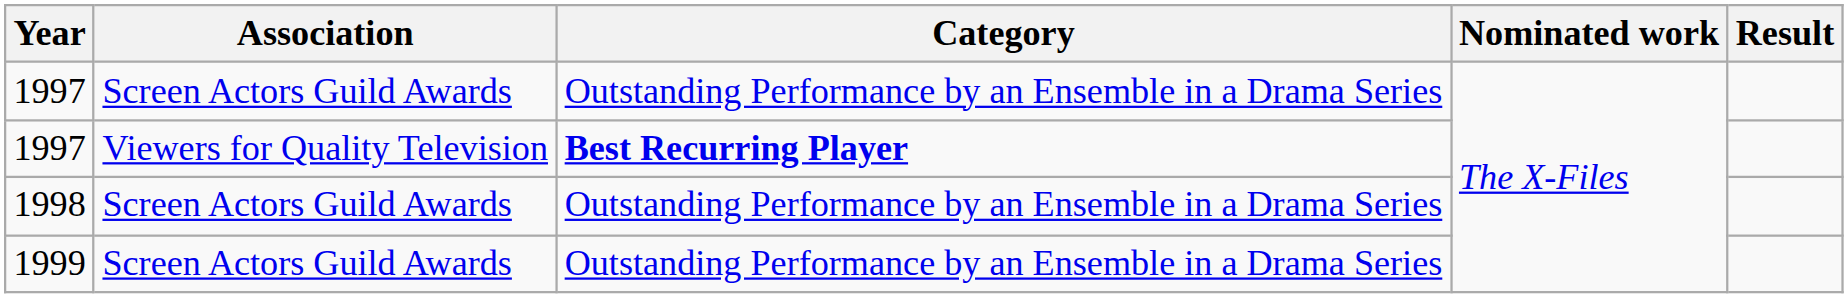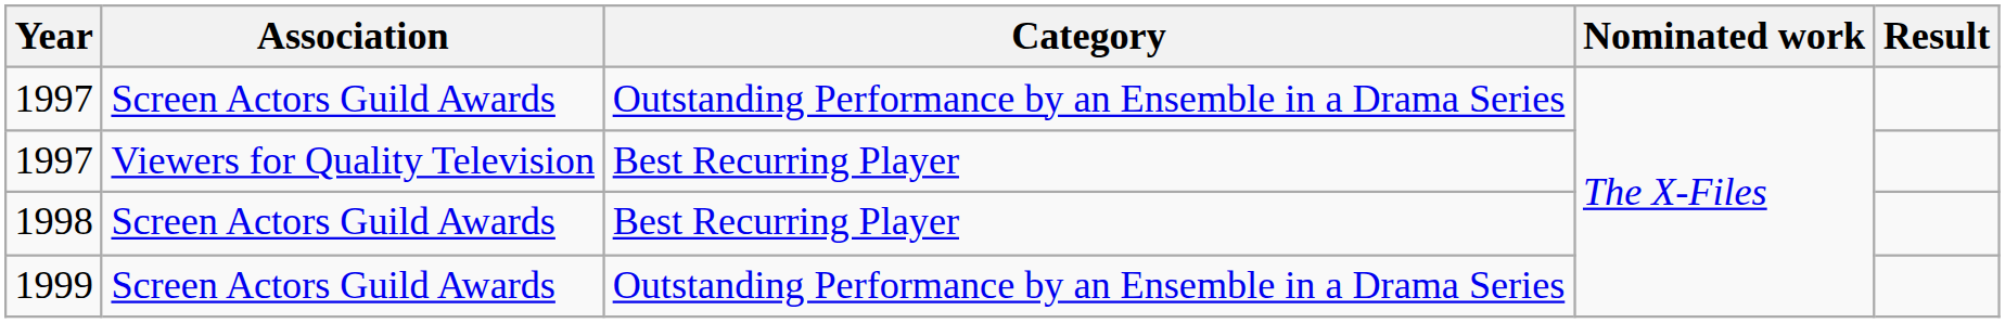 <table class="wikitable sortable">
 <tr>
 <th>Year</th>
 <th>Association</th>
 <th>Category</th>
 <th>Nominated work</th>
 <th>Result</th>
 </tr>
 <tr>
 <td>1997</td>
 <td><a href='#'>Screen Actors Guild Awards</a></td>
 <td><a href='#'>Outstanding Performance by an Ensemble in a Drama Series</a></td>
 <td rowspan="4"><em><a href='#'>The X-Files</a></em></td>
 <td></td>
 </tr>
 <tr>
 <td>1997</td>
 <td><a href='#'>Viewers for Quality Television</a></td>
-<td><strong><a href='#'>Best Recurring Player</a></strong></td>
+<td><a href='#'>Best Recurring Player</a></td>
 <td></td>
 </tr>
 <tr>
 <td>1998</td>
 <td><a href='#'>Screen Actors Guild Awards</a></td>
-<td><a href='#'>Outstanding Performance by an Ensemble in a Drama Series</a></td>
+<td><a href='#'>Best Recurring Player</a></td>
 <td></td>
 </tr>
 <tr>
 <td>1999</td>
 <td><a href='#'>Screen Actors Guild Awards</a></td>
 <td><a href='#'>Outstanding Performance by an Ensemble in a Drama Series</a></td>
 <td></td>
 </tr>
 </table>
